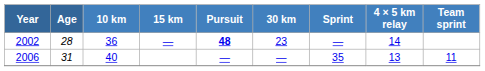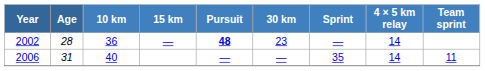 <table class="wikitable" style="font-size:95%; text-align:center; border:grey solid 1px; border-collapse:collapse; background:#ffffff;">
 <tr>
 <th style="background-color:#369; color:white; width:60px;"> Year </th>
 <th style="background-color:#369; color:white; width:40px;"> Age </th>
 <th style="background-color:#4180be; color:white; width:75px;"> 10 km </th>
 <th style="background-color:#4180be; color:white; width:75px;"> 15 km </th>
 <th style="background-color:#4180be; color:white; width:75px;"> Pursuit </th>
 <th style="background-color:#4180be; color:white; width:75px;"> 30 km </th>
 <th style="background-color:#4180be; color:white; width:75px;"> Sprint </th>
 <th style="background-color:#4180be; color:white; width:75px;"> 4 × 5 km <br> relay </th>
 <th style="background-color:#4180be; color:white; width:75px;"> Team <br> sprint </th>
 </tr>
 <tr>
 <td><a href='#'>2002</a></td>
 <td><em>28</em></td>
 <td><a href='#'>36</a></td>
 <td><a href='#'>—</a></td>
 <td><strong><a href='#'>48</a></strong></td>
 <td><a href='#'>23</a></td>
 <td><a href='#'>—</a></td>
 <td><a href='#'>14</a></td>
 <td></td>
 </tr>
 <tr>
 <td><a href='#'>2006</a></td>
 <td><em>31</em></td>
 <td><a href='#'>40</a></td>
 <td></td>
 <td><a href='#'>—</a></td>
 <td><a href='#'>—</a></td>
 <td><a href='#'>35</a></td>
-<td><a href='#'>13</a></td>
+<td><a href='#'>14</a></td>
 <td><a href='#'>11</a></td>
 </tr>
 <tr>
 </tr>
 </table>
